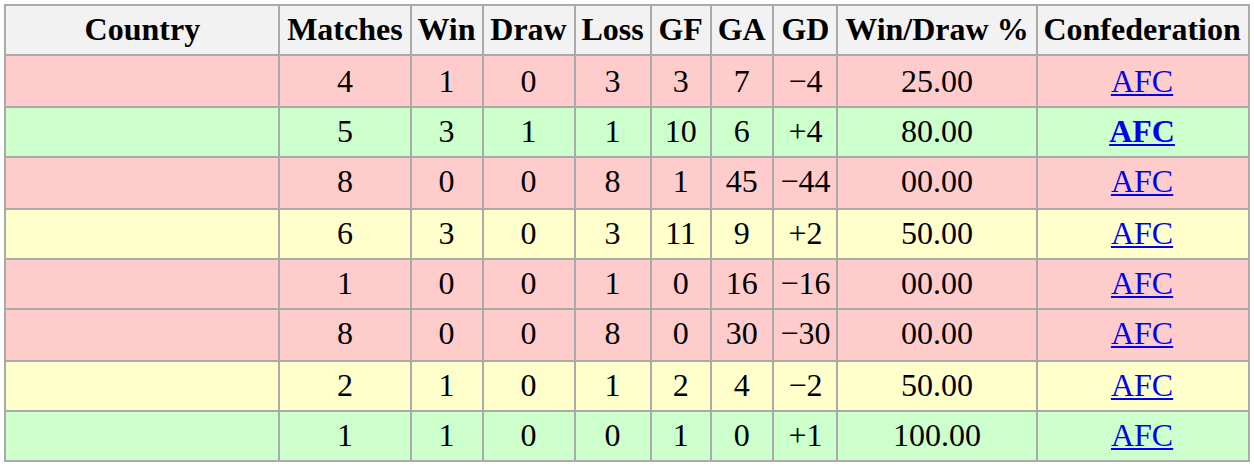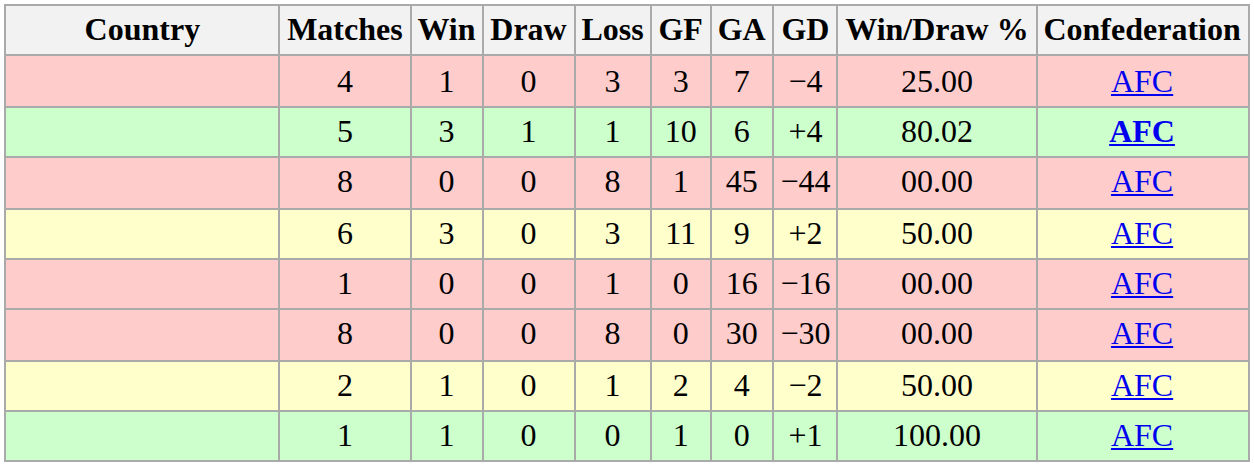 <table class="wikitable sortable" style="text-align: center;">
 <tr>
 <th width=130px>Country</th>
 <th width=20px>Matches</th>
 <th width=20px>Win</th>
 <th width=20px>Draw</th>
 <th width=20px>Loss</th>
 <th width=20px>GF</th>
 <th width=20px>GA</th>
 <th width=20px>GD</th>
 <th>Win/Draw %</th>
 <th width=20px>Confederation</th>
 </tr>
 <tr bgcolor=#FFCCCC>
 <td align=left></td>
 <td>4</td>
 <td>1</td>
 <td>0</td>
 <td>3</td>
 <td>3</td>
 <td>7</td>
 <td>−4</td>
 <td>25.00</td>
 <td><a href='#'>AFC</a></td>
 </tr>
 <tr bgcolor=#CCFFCC>
 <td align=left></td>
 <td>5</td>
 <td>3</td>
 <td>1</td>
 <td>1</td>
 <td>10</td>
 <td>6</td>
 <td>+4</td>
-<td>80.00</td>
+<td>80.02</td>
 <td><strong><a href='#'>AFC</a></strong></td>
 </tr>
 <tr bgcolor=#FFCCCC>
 <td align=left></td>
 <td>8</td>
 <td>0</td>
 <td>0</td>
 <td>8</td>
 <td>1</td>
 <td>45</td>
 <td>−44</td>
 <td>00.00</td>
 <td><a href='#'>AFC</a></td>
 </tr>
 <tr bgcolor=#FFFFCC>
 <td align=left></td>
 <td>6</td>
 <td>3</td>
 <td>0</td>
 <td>3</td>
 <td>11</td>
 <td>9</td>
 <td>+2</td>
 <td>50.00</td>
 <td><a href='#'>AFC</a></td>
 </tr>
 <tr bgcolor=#FFCCCC>
 <td align=left></td>
 <td>1</td>
 <td>0</td>
 <td>0</td>
 <td>1</td>
 <td>0</td>
 <td>16</td>
 <td>−16</td>
 <td>00.00</td>
 <td><a href='#'>AFC</a></td>
 </tr>
 <tr bgcolor=#FFCCCC>
 <td align=left></td>
 <td>8</td>
 <td>0</td>
 <td>0</td>
 <td>8</td>
 <td>0</td>
 <td>30</td>
 <td>−30</td>
 <td>00.00</td>
 <td><a href='#'>AFC</a></td>
 </tr>
 <tr bgcolor=#FFFFCC>
 <td align=left></td>
 <td>2</td>
 <td>1</td>
 <td>0</td>
 <td>1</td>
 <td>2</td>
 <td>4</td>
 <td>−2</td>
 <td>50.00</td>
 <td><a href='#'>AFC</a></td>
 </tr>
 <tr bgcolor=#CCFFCC>
 <td align=left></td>
 <td>1</td>
 <td>1</td>
 <td>0</td>
 <td>0</td>
 <td>1</td>
 <td>0</td>
 <td>+1</td>
 <td>100.00</td>
 <td><a href='#'>AFC</a></td>
 </tr>
 <tr>
 </tr>
 </table>
